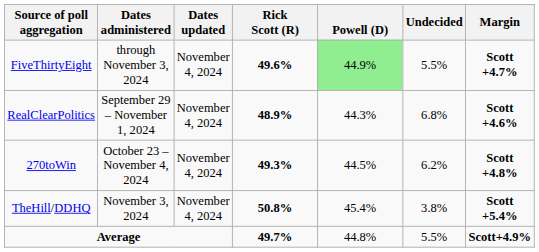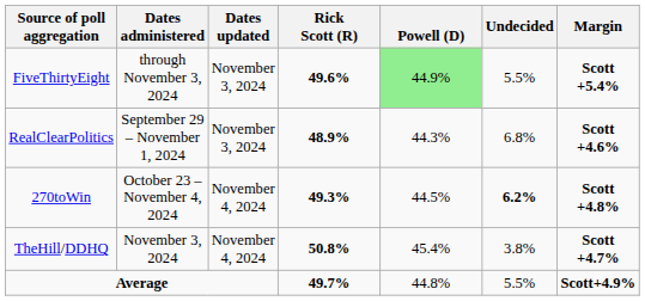 <table class="wikitable sortable" style="text-align:center;font-size:90%;line-height:17px">
 <tr>
 <th>Source of poll<br>aggregation</th>
 <th>Dates<br>administered</th>
 <th>Dates<br>updated</th>
 <th style="width:100px;">Rick<br>Scott (R)</th>
 <th style="width:100px;"><br>Powell (D)</th>
 <th>Undecided<br></th>
 <th>Margin</th>
 </tr>
 <tr>
 <td><a href='#'>FiveThirtyEight</a></td>
 <td>through November 3, 2024</td>
-<td>November 4, 2024</td>
+<td>November 3, 2024</td>
 <td><strong>49.6%</strong></td>
 <td style="background: lightgreen;">44.9%</td>
 <td>5.5%</td>
-<td><strong>Scott +4.7%</strong></td>
+<td><strong>Scott +5.4%</strong></td>
 </tr>
 <tr>
 <td><a href='#'>RealClearPolitics</a></td>
 <td>September 29 – November 1, 2024</td>
-<td>November 4, 2024</td>
+<td>November 3, 2024</td>
 <td><strong>48.9%</strong></td>
 <td>44.3%</td>
 <td>6.8%</td>
 <td><strong>Scott +4.6%</strong></td>
 </tr>
 <tr>
 <td><a href='#'>270toWin</a></td>
 <td>October 23 – November 4, 2024</td>
 <td>November 4, 2024</td>
 <td><strong>49.3%</strong></td>
 <td>44.5%</td>
-<td>6.2%</td>
+<td><strong>6.2%</strong></td>
 <td><strong>Scott +4.8%</strong></td>
 </tr>
 <tr>
 <td><a href='#'>TheHill</a>/<a href='#'>DDHQ</a></td>
 <td>November 3, 2024</td>
 <td>November 4, 2024</td>
 <td><strong>50.8%</strong></td>
 <td>45.4%</td>
 <td>3.8%</td>
-<td><strong>Scott +5.4%</strong></td>
+<td><strong>Scott +4.7%</strong></td>
 </tr>
 <tr>
 <td colspan="3"><strong>Average</strong></td>
 <td><strong>49.7%</strong></td>
 <td>44.8%</td>
 <td>5.5%</td>
 <td><strong>Scott+4.9%</strong></td>
 </tr>
 </table>
